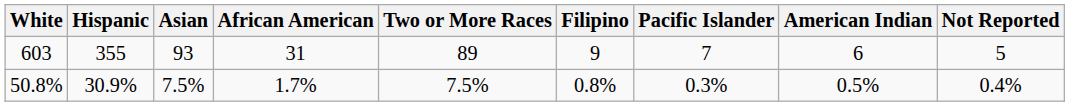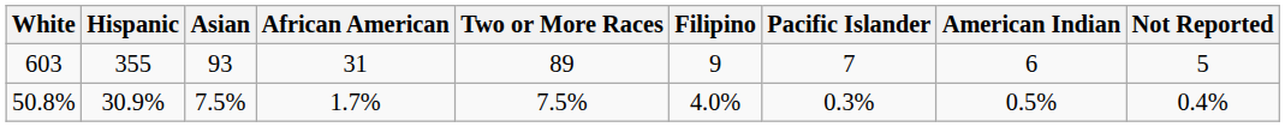 <table class="wikitable"  style="margin-left:50px; text-align:center;">
 <tr>
 <th>White</th>
 <th>Hispanic</th>
 <th>Asian</th>
 <th>African American</th>
 <th>Two or More Races</th>
 <th>Filipino</th>
 <th>Pacific Islander</th>
 <th>American Indian</th>
 <th>Not Reported</th>
 </tr>
 <tr>
 <td>603</td>
 <td>355</td>
 <td>93</td>
 <td>31</td>
 <td>89</td>
 <td>9</td>
 <td>7</td>
 <td>6</td>
 <td>5</td>
 </tr>
 <tr>
 <td>50.8%</td>
 <td>30.9%</td>
 <td>7.5%</td>
 <td>1.7%</td>
 <td>7.5%</td>
-<td>0.8%</td>
+<td>4.0%</td>
 <td>0.3%</td>
 <td>0.5%</td>
 <td>0.4%</td>
 </tr>
 </table>
